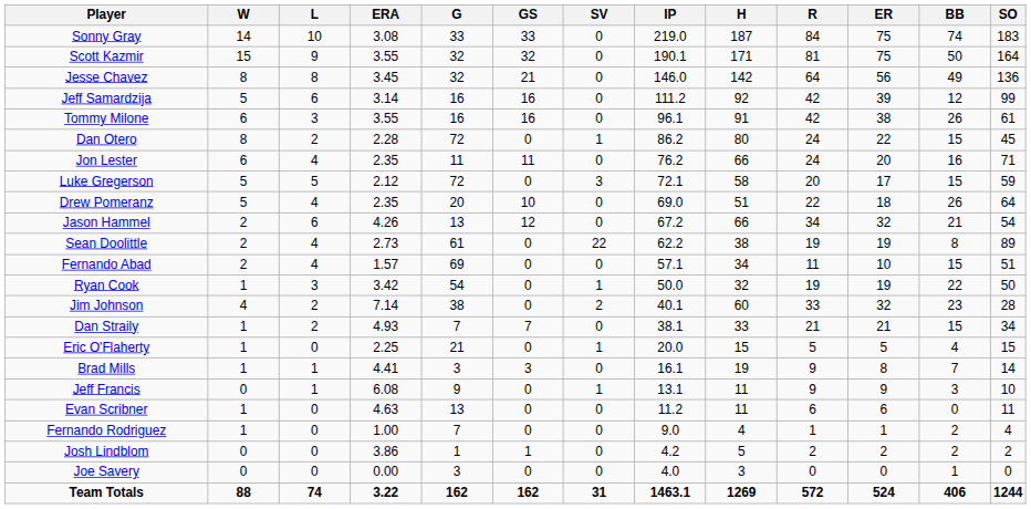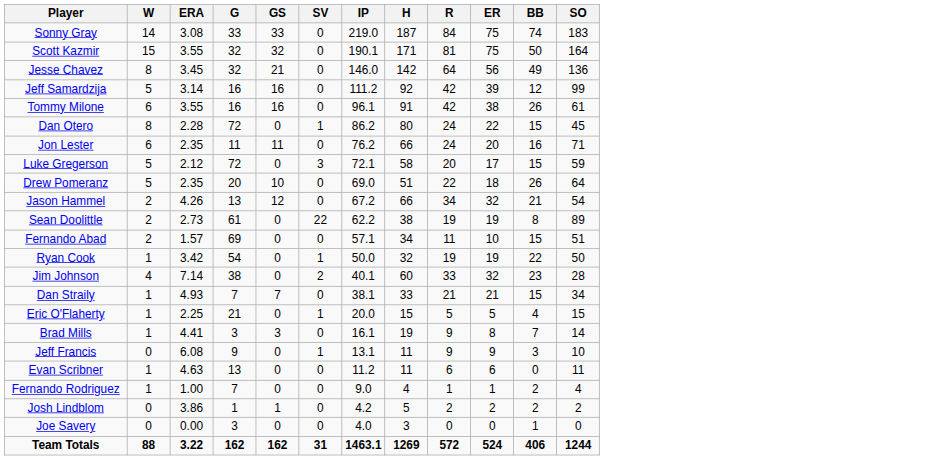 <table class=wikitable style="text-align:center">
 <tr>
 <th bgcolor=#DDDDFF; width="20%">Player</th>
 <th bgcolor=#DDDDFF; width="7%">W</th>
-<th bgcolor=#DDDDFF; width="7%">L</th>
 <th bgcolor=#DDDDFF; width="7%">ERA</th>
 <th bgcolor=#DDDDFF; width="7%">G</th>
 <th bgcolor=#DDDDFF; width="7%">GS</th>
 <th bgcolor=#DDDDFF; width="7%">SV</th>
 <th bgcolor=#DDDDFF; width="7%">IP</th>
 <th bgcolor=#DDDDFF; width="7%">H</th>
 <th bgcolor=#DDDDFF; width="7%">R</th>
 <th bgcolor=#DDDDFF; width="7%">ER</th>
 <th bgcolor=#DDDDFF; width="7%">BB</th>
 <th bgcolor=#DDDDFF; width="7%">SO</th>
 </tr>
 <tr>
 <td><a href='#'>Sonny Gray</a></td>
 <td>14</td>
-<td>10</td>
 <td>3.08</td>
 <td>33</td>
 <td>33</td>
 <td>0</td>
 <td>219.0</td>
 <td>187</td>
 <td>84</td>
 <td>75</td>
 <td>74</td>
 <td>183</td>
 </tr>
 <tr>
 <td><a href='#'>Scott Kazmir</a></td>
 <td>15</td>
-<td>9</td>
 <td>3.55</td>
 <td>32</td>
 <td>32</td>
 <td>0</td>
 <td>190.1</td>
 <td>171</td>
 <td>81</td>
 <td>75</td>
 <td>50</td>
 <td>164</td>
 </tr>
 <tr>
 <td><a href='#'>Jesse Chavez</a></td>
-<td>8</td>
 <td>8</td>
 <td>3.45</td>
 <td>32</td>
 <td>21</td>
 <td>0</td>
 <td>146.0</td>
 <td>142</td>
 <td>64</td>
 <td>56</td>
 <td>49</td>
 <td>136</td>
 </tr>
 <tr>
 <td><a href='#'>Jeff Samardzija</a></td>
 <td>5</td>
-<td>6</td>
 <td>3.14</td>
 <td>16</td>
 <td>16</td>
 <td>0</td>
 <td>111.2</td>
 <td>92</td>
 <td>42</td>
 <td>39</td>
 <td>12</td>
 <td>99</td>
 </tr>
 <tr>
 <td><a href='#'>Tommy Milone</a></td>
 <td>6</td>
-<td>3</td>
 <td>3.55</td>
 <td>16</td>
 <td>16</td>
 <td>0</td>
 <td>96.1</td>
 <td>91</td>
 <td>42</td>
 <td>38</td>
 <td>26</td>
 <td>61</td>
 </tr>
 <tr>
 <td><a href='#'>Dan Otero</a></td>
 <td>8</td>
-<td>2</td>
 <td>2.28</td>
 <td>72</td>
 <td>0</td>
 <td>1</td>
 <td>86.2</td>
 <td>80</td>
 <td>24</td>
 <td>22</td>
 <td>15</td>
 <td>45</td>
 </tr>
 <tr>
 <td><a href='#'>Jon Lester</a></td>
 <td>6</td>
-<td>4</td>
 <td>2.35</td>
 <td>11</td>
 <td>11</td>
 <td>0</td>
 <td>76.2</td>
 <td>66</td>
 <td>24</td>
 <td>20</td>
 <td>16</td>
 <td>71</td>
 </tr>
 <tr>
 <td><a href='#'>Luke Gregerson</a></td>
-<td>5</td>
 <td>5</td>
 <td>2.12</td>
 <td>72</td>
 <td>0</td>
 <td>3</td>
 <td>72.1</td>
 <td>58</td>
 <td>20</td>
 <td>17</td>
 <td>15</td>
 <td>59</td>
 </tr>
 <tr>
 <td><a href='#'>Drew Pomeranz</a></td>
 <td>5</td>
-<td>4</td>
 <td>2.35</td>
 <td>20</td>
 <td>10</td>
 <td>0</td>
 <td>69.0</td>
 <td>51</td>
 <td>22</td>
 <td>18</td>
 <td>26</td>
 <td>64</td>
 </tr>
 <tr>
 <td><a href='#'>Jason Hammel</a></td>
 <td>2</td>
-<td>6</td>
 <td>4.26</td>
 <td>13</td>
 <td>12</td>
 <td>0</td>
 <td>67.2</td>
 <td>66</td>
 <td>34</td>
 <td>32</td>
 <td>21</td>
 <td>54</td>
 </tr>
 <tr>
 <td><a href='#'>Sean Doolittle</a></td>
 <td>2</td>
-<td>4</td>
 <td>2.73</td>
 <td>61</td>
 <td>0</td>
 <td>22</td>
 <td>62.2</td>
 <td>38</td>
 <td>19</td>
 <td>19</td>
 <td>8</td>
 <td>89</td>
 </tr>
 <tr>
 <td><a href='#'>Fernando Abad</a></td>
 <td>2</td>
-<td>4</td>
 <td>1.57</td>
 <td>69</td>
 <td>0</td>
 <td>0</td>
 <td>57.1</td>
 <td>34</td>
 <td>11</td>
 <td>10</td>
 <td>15</td>
 <td>51</td>
 </tr>
 <tr>
 <td><a href='#'>Ryan Cook</a></td>
 <td>1</td>
-<td>3</td>
 <td>3.42</td>
 <td>54</td>
 <td>0</td>
 <td>1</td>
 <td>50.0</td>
 <td>32</td>
 <td>19</td>
 <td>19</td>
 <td>22</td>
 <td>50</td>
 </tr>
 <tr>
 <td><a href='#'>Jim Johnson</a></td>
 <td>4</td>
-<td>2</td>
 <td>7.14</td>
 <td>38</td>
 <td>0</td>
 <td>2</td>
 <td>40.1</td>
 <td>60</td>
 <td>33</td>
 <td>32</td>
 <td>23</td>
 <td>28</td>
 </tr>
 <tr>
 <td><a href='#'>Dan Straily</a></td>
 <td>1</td>
-<td>2</td>
 <td>4.93</td>
 <td>7</td>
 <td>7</td>
 <td>0</td>
 <td>38.1</td>
 <td>33</td>
 <td>21</td>
 <td>21</td>
 <td>15</td>
 <td>34</td>
 </tr>
 <tr>
 <td><a href='#'>Eric O'Flaherty</a></td>
 <td>1</td>
-<td>0</td>
 <td>2.25</td>
 <td>21</td>
 <td>0</td>
 <td>1</td>
 <td>20.0</td>
 <td>15</td>
 <td>5</td>
 <td>5</td>
 <td>4</td>
 <td>15</td>
 </tr>
 <tr>
 <td><a href='#'>Brad Mills</a></td>
-<td>1</td>
 <td>1</td>
 <td>4.41</td>
 <td>3</td>
 <td>3</td>
 <td>0</td>
 <td>16.1</td>
 <td>19</td>
 <td>9</td>
 <td>8</td>
 <td>7</td>
 <td>14</td>
 </tr>
 <tr>
 <td><a href='#'>Jeff Francis</a></td>
 <td>0</td>
-<td>1</td>
 <td>6.08</td>
 <td>9</td>
 <td>0</td>
 <td>1</td>
 <td>13.1</td>
 <td>11</td>
 <td>9</td>
 <td>9</td>
 <td>3</td>
 <td>10</td>
 </tr>
 <tr>
 <td><a href='#'>Evan Scribner</a></td>
 <td>1</td>
-<td>0</td>
 <td>4.63</td>
 <td>13</td>
 <td>0</td>
 <td>0</td>
 <td>11.2</td>
 <td>11</td>
 <td>6</td>
 <td>6</td>
 <td>0</td>
 <td>11</td>
 </tr>
 <tr>
 <td><a href='#'>Fernando Rodriguez</a></td>
 <td>1</td>
-<td>0</td>
 <td>1.00</td>
 <td>7</td>
 <td>0</td>
 <td>0</td>
 <td>9.0</td>
 <td>4</td>
 <td>1</td>
 <td>1</td>
 <td>2</td>
 <td>4</td>
 </tr>
 <tr>
 <td><a href='#'>Josh Lindblom</a></td>
-<td>0</td>
 <td>0</td>
 <td>3.86</td>
 <td>1</td>
 <td>1</td>
 <td>0</td>
 <td>4.2</td>
 <td>5</td>
 <td>2</td>
 <td>2</td>
 <td>2</td>
 <td>2</td>
 </tr>
 <tr>
 <td><a href='#'>Joe Savery</a></td>
 <td>0</td>
-<td>0</td>
 <td>0.00</td>
 <td>3</td>
 <td>0</td>
 <td>0</td>
 <td>4.0</td>
 <td>3</td>
 <td>0</td>
 <td>0</td>
 <td>1</td>
 <td>0</td>
 </tr>
 <tr>
 <td><strong>Team Totals</strong></td>
 <td><strong>88</strong></td>
-<td><strong>74</strong></td>
 <td><strong>3.22</strong></td>
 <td><strong>162</strong></td>
 <td><strong>162</strong></td>
 <td><strong>31</strong></td>
 <td><strong>1463.1</strong></td>
 <td><strong>1269</strong></td>
 <td><strong>572</strong></td>
 <td><strong>524</strong></td>
 <td><strong>406</strong></td>
 <td><strong>1244</strong></td>
 </tr>
 </table>
